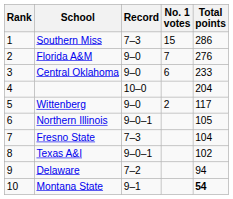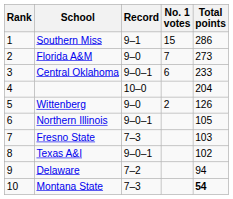 <table class="wikitable">
 <tr>
 <th>Rank</th>
 <th>School</th>
 <th>Record</th>
 <th>No. 1<br>votes</th>
 <th>Total<br>points</th>
 </tr>
 <tr>
 <td>1</td>
 <td><a href='#'>Southern Miss</a></td>
-<td>7–3</td>
+<td>9–1</td>
 <td>15</td>
 <td>286</td>
 </tr>
 <tr>
 <td>2</td>
 <td><a href='#'>Florida A&M</a></td>
 <td>9–0</td>
 <td>7</td>
-<td>276</td>
+<td>273</td>
 </tr>
 <tr>
 <td>3</td>
 <td><a href='#'>Central Oklahoma</a></td>
-<td>9–0</td>
+<td>9–0–1</td>
 <td>6</td>
 <td>233</td>
 </tr>
 <tr>
 <td>4</td>
 <td></td>
 <td>10–0</td>
 <td></td>
 <td>204</td>
 </tr>
 <tr>
 <td>5</td>
 <td><a href='#'>Wittenberg</a></td>
 <td>9–0</td>
 <td>2</td>
-<td>117</td>
+<td>126</td>
 </tr>
 <tr>
 <td>6</td>
 <td><a href='#'>Northern Illinois</a></td>
 <td>9–0–1</td>
 <td></td>
 <td>105</td>
 </tr>
 <tr>
 <td>7</td>
 <td><a href='#'>Fresno State</a></td>
 <td>7–3</td>
 <td></td>
-<td>104</td>
+<td>103</td>
 </tr>
 <tr>
 <td>8</td>
 <td><a href='#'>Texas A&I</a></td>
 <td>9–0–1</td>
 <td></td>
 <td>102</td>
 </tr>
 <tr>
 <td>9</td>
 <td><a href='#'>Delaware</a></td>
 <td>7–2</td>
 <td></td>
 <td>94</td>
 </tr>
 <tr>
 <td>10</td>
 <td><a href='#'>Montana State</a></td>
-<td>9–1</td>
+<td>7–3</td>
 <td></td>
 <td><strong>54</strong></td>
 </tr>
 </table>
